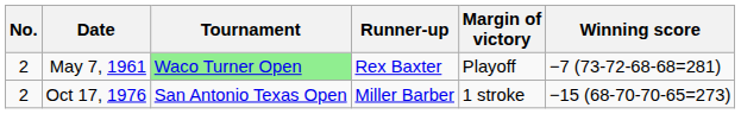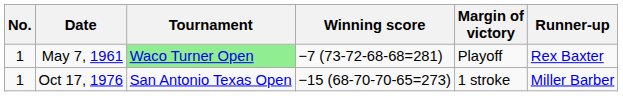 <table class="wikitable" style="font-size:95%;">
 <tr>
 <th>No.</th>
 <th>Date</th>
 <th>Tournament</th>
+<th>Winning score</th>
+<th>Margin of<br>victory</th>
 <th>Runner-up</th>
-<th>Margin of<br>victory</th>
-<th>Winning score</th>
 </tr>
 <tr>
-<td align=center>2</td>
+<td align=center>1</td>
 <td align=right>May 7, <a href='#'>1961</a></td>
 <td style="background: lightgreen;"><a href='#'>Waco Turner Open</a></td>
+<td>−7 (73-72-68-68=281)</td>
+<td>Playoff</td>
 <td> <a href='#'>Rex Baxter</a></td>
-<td>Playoff</td>
-<td>−7 (73-72-68-68=281)</td>
 </tr>
 <tr>
-<td align=center>2</td>
+<td align=center>1</td>
 <td align=right>Oct 17, <a href='#'>1976</a></td>
 <td><a href='#'>San Antonio Texas Open</a></td>
+<td>−15 (68-70-70-65=273)</td>
+<td>1 stroke</td>
 <td> <a href='#'>Miller Barber</a></td>
-<td>1 stroke</td>
-<td>−15 (68-70-70-65=273)</td>
 </tr>
 </table>
